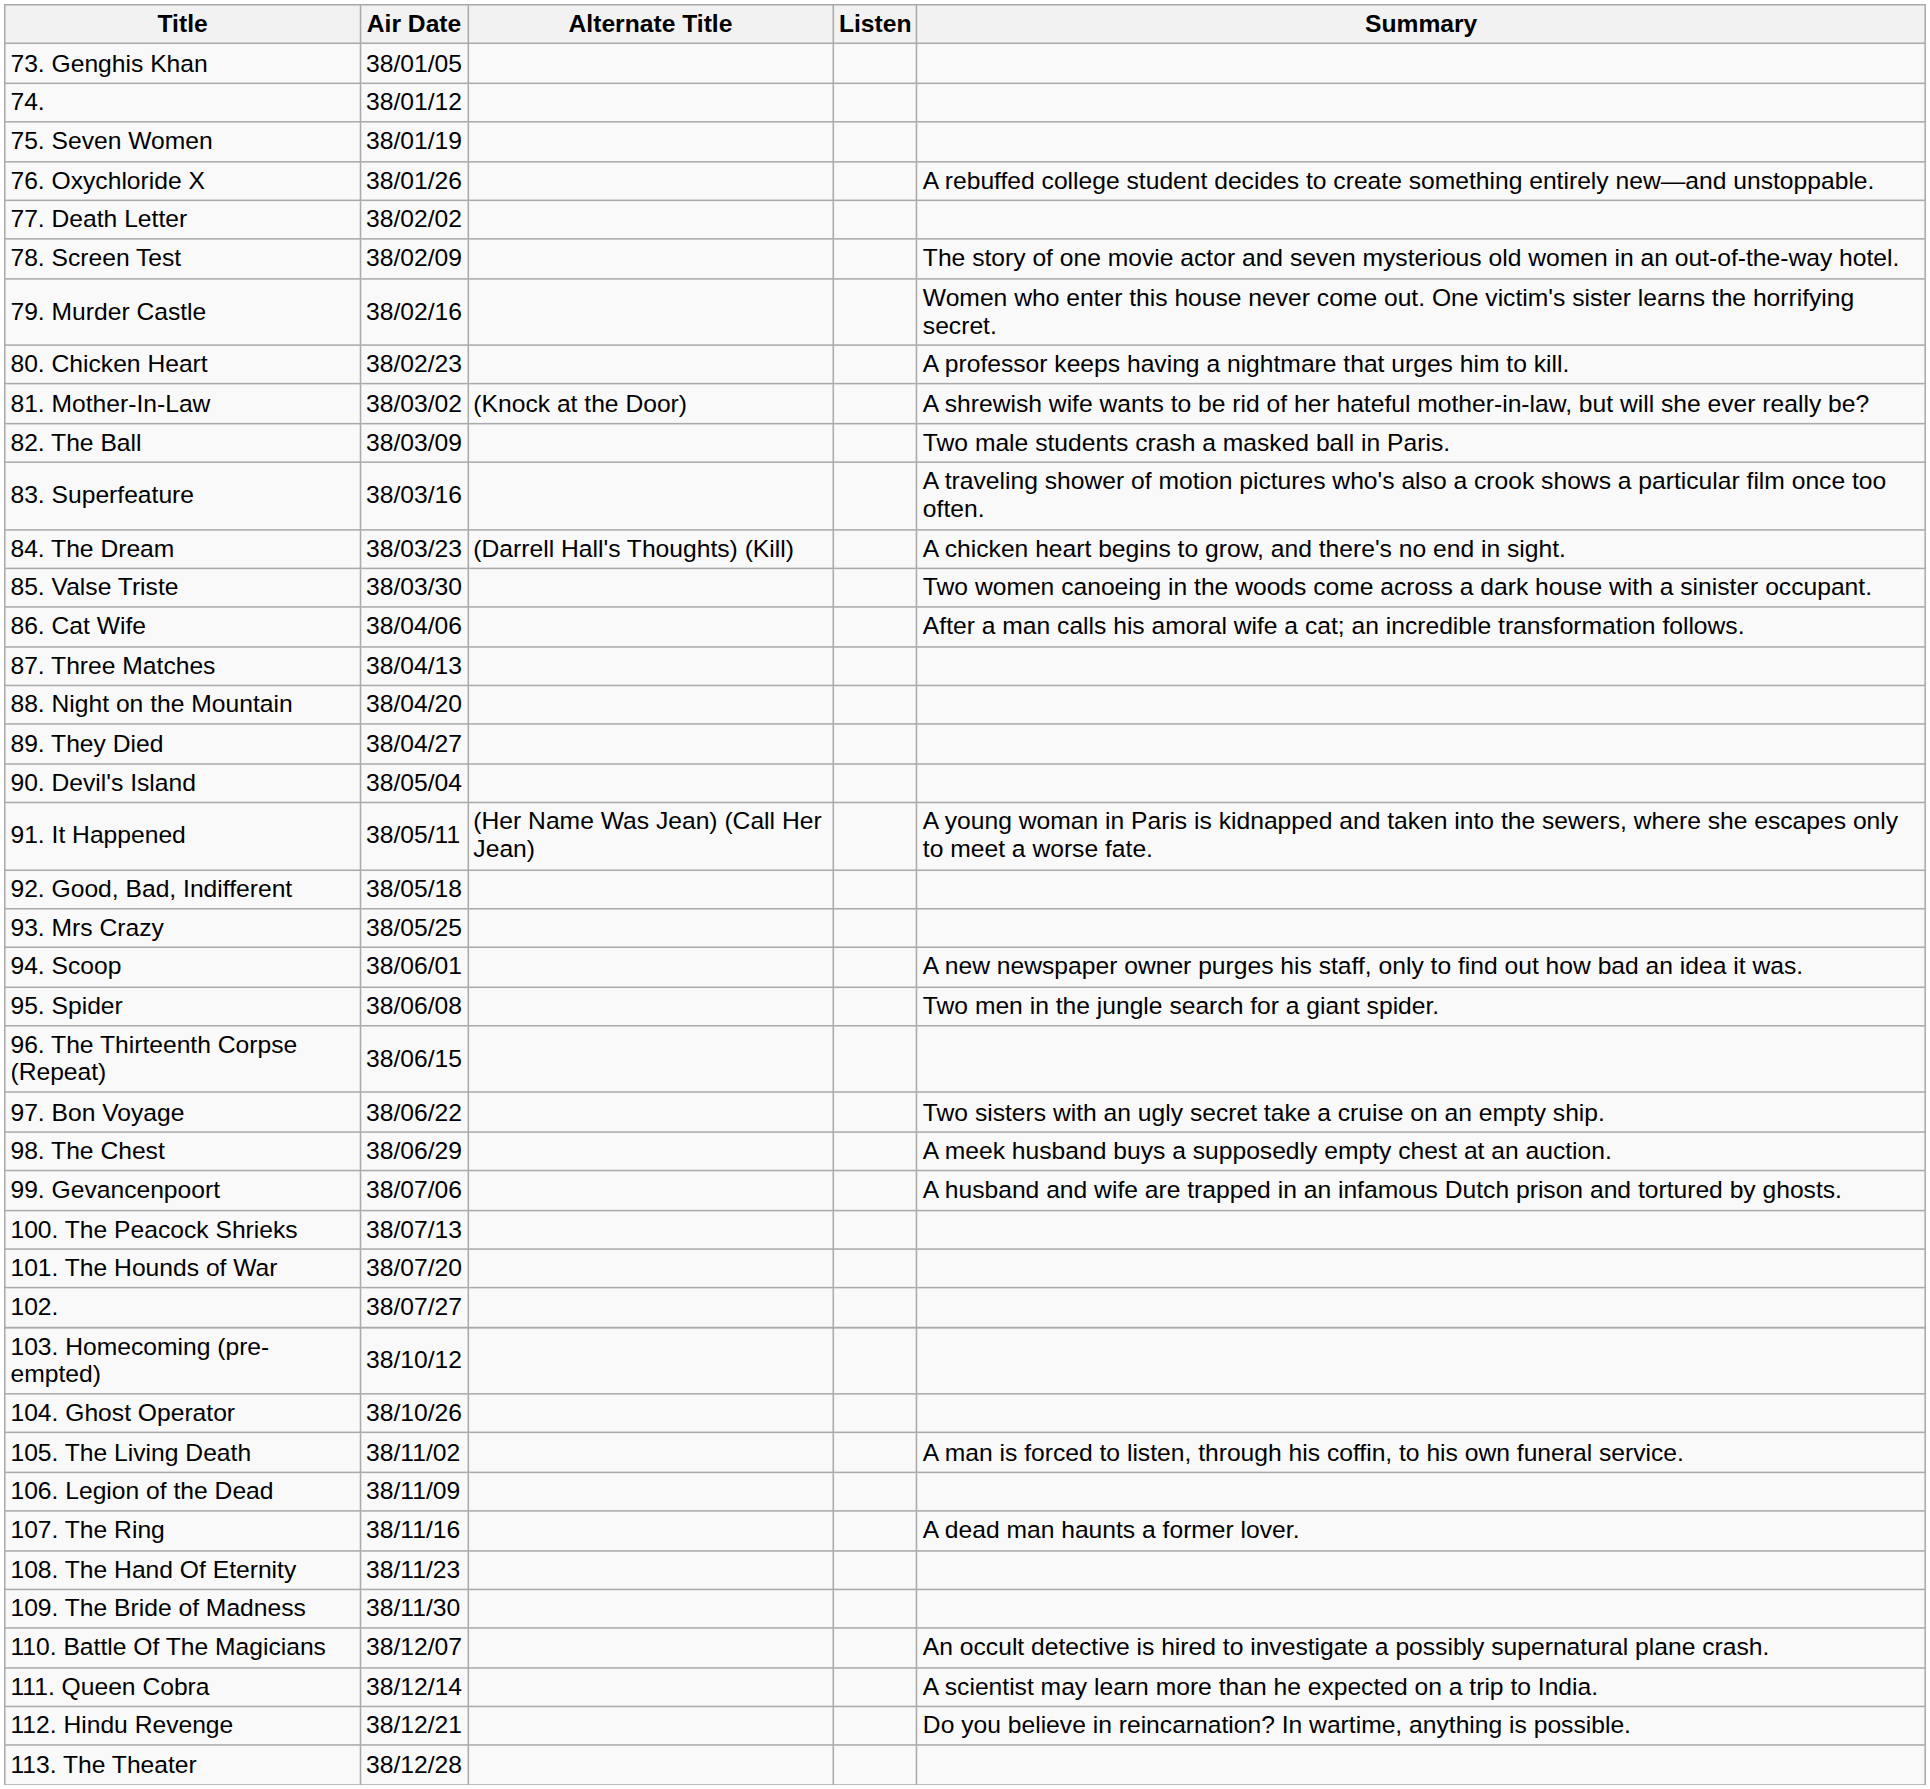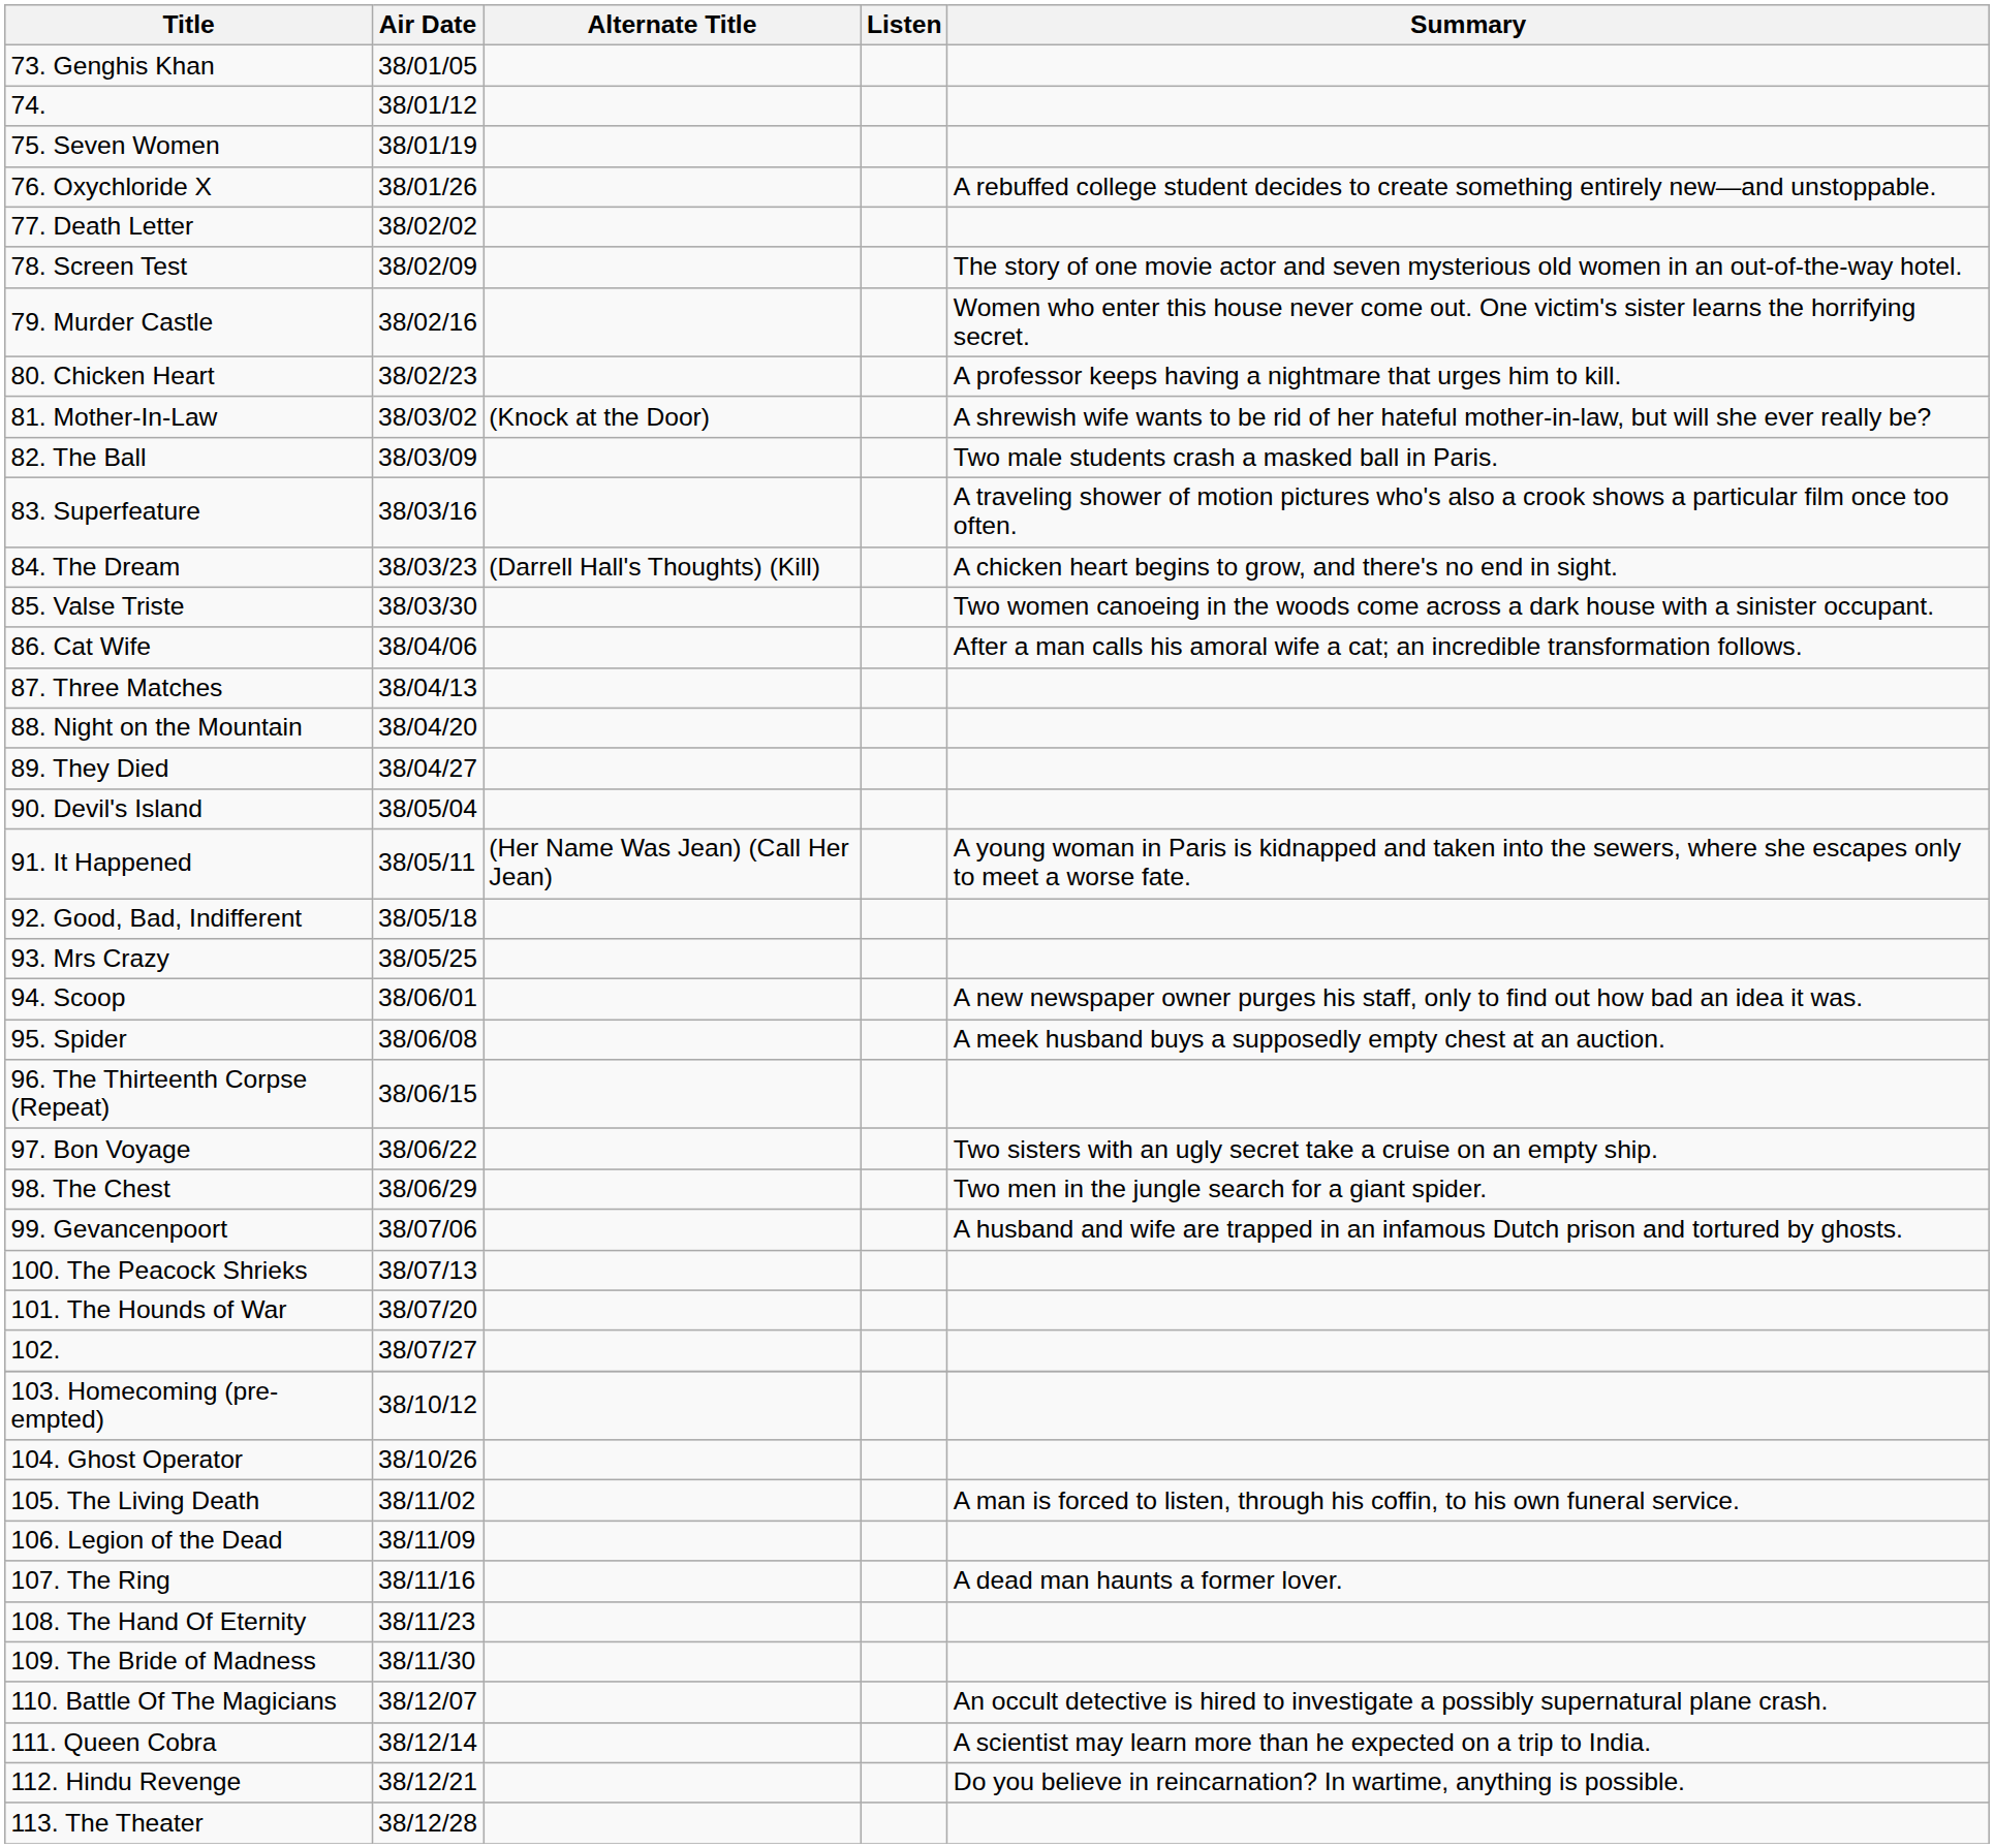 <table class="wikitable">
 <tr>
 <th>Title</th>
 <th>Air Date</th>
 <th>Alternate Title</th>
 <th>Listen</th>
 <th>Summary</th>
 </tr>
 <tr>
 <td>73. Genghis Khan</td>
 <td>38/01/05</td>
 <td></td>
 <td></td>
 <td></td>
 </tr>
 <tr>
 <td>74.</td>
 <td>38/01/12</td>
 <td></td>
 <td></td>
 <td></td>
 </tr>
 <tr>
 <td>75. Seven Women</td>
 <td>38/01/19</td>
 <td></td>
 <td></td>
 <td></td>
 </tr>
 <tr>
 <td>76. Oxychloride X</td>
 <td>38/01/26</td>
 <td></td>
 <td></td>
 <td>A rebuffed college student decides to create something entirely new—and unstoppable.</td>
 </tr>
 <tr>
 <td>77. Death Letter</td>
 <td>38/02/02</td>
 <td></td>
 <td></td>
 <td></td>
 </tr>
 <tr>
 <td>78. Screen Test</td>
 <td>38/02/09</td>
 <td></td>
 <td></td>
 <td>The story of one movie actor and seven mysterious old women in an out-of-the-way hotel.</td>
 </tr>
 <tr>
 <td>79. Murder Castle</td>
 <td>38/02/16</td>
 <td></td>
 <td></td>
 <td>Women who enter this house never come out. One victim's sister learns the horrifying secret.</td>
 </tr>
 <tr>
 <td>80. Chicken Heart</td>
 <td>38/02/23</td>
 <td></td>
 <td></td>
 <td>A professor keeps having a nightmare that urges him to kill.</td>
 </tr>
 <tr>
 <td>81. Mother-In-Law</td>
 <td>38/03/02</td>
 <td>(Knock at the Door)</td>
 <td></td>
 <td>A shrewish wife wants to be rid of her hateful mother-in-law, but will she ever really be?</td>
 </tr>
 <tr>
 <td>82. The Ball</td>
 <td>38/03/09</td>
 <td></td>
 <td></td>
 <td>Two male students crash a masked ball in Paris.</td>
 </tr>
 <tr>
 <td>83. Superfeature</td>
 <td>38/03/16</td>
 <td></td>
 <td></td>
 <td>A traveling shower of motion pictures who's also a crook shows a particular film once too often.</td>
 </tr>
 <tr>
 <td>84. The Dream</td>
 <td>38/03/23</td>
 <td>(Darrell Hall's Thoughts) (Kill)</td>
 <td></td>
 <td>A chicken heart begins to grow, and there's no end in sight.</td>
 </tr>
 <tr>
 <td>85. Valse Triste</td>
 <td>38/03/30</td>
 <td></td>
 <td></td>
 <td>Two women canoeing in the woods come across a dark house with a sinister occupant.</td>
 </tr>
 <tr>
 <td>86. Cat Wife</td>
 <td>38/04/06</td>
 <td></td>
 <td></td>
 <td>After a man calls his amoral wife a cat; an incredible transformation follows.</td>
 </tr>
 <tr>
 <td>87. Three Matches</td>
 <td>38/04/13</td>
 <td></td>
 <td></td>
 <td></td>
 </tr>
 <tr>
 <td>88. Night on the Mountain</td>
 <td>38/04/20</td>
 <td></td>
 <td></td>
 <td></td>
 </tr>
 <tr>
 <td>89. They Died</td>
 <td>38/04/27</td>
 <td></td>
 <td></td>
 <td></td>
 </tr>
 <tr>
 <td>90. Devil's Island</td>
 <td>38/05/04</td>
 <td></td>
 <td></td>
 <td></td>
 </tr>
 <tr>
 <td>91. It Happened</td>
 <td>38/05/11</td>
 <td>(Her Name Was Jean) (Call Her Jean)</td>
 <td></td>
 <td>A young woman in Paris is kidnapped and taken into the sewers, where she escapes only to meet a worse fate.</td>
 </tr>
 <tr>
 <td>92. Good, Bad, Indifferent</td>
 <td>38/05/18</td>
 <td></td>
 <td></td>
 <td></td>
 </tr>
 <tr>
 <td>93. Mrs Crazy</td>
 <td>38/05/25</td>
 <td></td>
 <td></td>
 <td></td>
 </tr>
 <tr>
 <td>94. Scoop</td>
 <td>38/06/01</td>
 <td></td>
 <td></td>
 <td>A new newspaper owner purges his staff, only to find out how bad an idea it was.</td>
 </tr>
 <tr>
 <td>95. Spider</td>
 <td>38/06/08</td>
 <td></td>
 <td></td>
-<td>Two men in the jungle search for a giant spider.</td>
+<td>A meek husband buys a supposedly empty chest at an auction.</td>
 </tr>
 <tr>
 <td>96. The Thirteenth Corpse (Repeat)</td>
 <td>38/06/15</td>
 <td></td>
 <td></td>
 <td></td>
 </tr>
 <tr>
 <td>97. Bon Voyage</td>
 <td>38/06/22</td>
 <td></td>
 <td></td>
 <td>Two sisters with an ugly secret take a cruise on an empty ship.</td>
 </tr>
 <tr>
 <td>98. The Chest</td>
 <td>38/06/29</td>
 <td></td>
 <td></td>
-<td>A meek husband buys a supposedly empty chest at an auction.</td>
+<td>Two men in the jungle search for a giant spider.</td>
 </tr>
 <tr>
 <td>99. Gevancenpoort</td>
 <td>38/07/06</td>
 <td></td>
 <td></td>
 <td>A husband and wife are trapped in an infamous Dutch prison and tortured by ghosts.</td>
 </tr>
 <tr>
 <td>100. The Peacock Shrieks</td>
 <td>38/07/13</td>
 <td></td>
 <td></td>
 <td></td>
 </tr>
 <tr>
 <td>101. The Hounds of War</td>
 <td>38/07/20</td>
 <td></td>
 <td></td>
 <td></td>
 </tr>
 <tr>
 <td>102.</td>
 <td>38/07/27</td>
 <td></td>
 <td></td>
 <td></td>
 </tr>
 <tr>
 </tr>
 <tr>
 <td>103. Homecoming (pre-empted)</td>
 <td>38/10/12</td>
 <td></td>
 <td></td>
 <td></td>
 </tr>
 <tr>
 <td>104. Ghost Operator</td>
 <td>38/10/26</td>
 <td></td>
 <td></td>
 <td></td>
 </tr>
 <tr>
 <td>105. The Living Death</td>
 <td>38/11/02</td>
 <td></td>
 <td></td>
 <td>A man is forced to listen, through his coffin, to his own funeral service.</td>
 </tr>
 <tr>
 <td>106. Legion of the Dead</td>
 <td>38/11/09</td>
 <td></td>
 <td></td>
 <td></td>
 </tr>
 <tr>
 <td>107. The Ring</td>
 <td>38/11/16</td>
 <td></td>
 <td></td>
 <td>A dead man haunts a former lover.</td>
 </tr>
 <tr>
 <td>108. The Hand Of Eternity</td>
 <td>38/11/23</td>
 <td></td>
 <td></td>
 <td></td>
 </tr>
 <tr>
 <td>109. The Bride of Madness</td>
 <td>38/11/30</td>
 <td></td>
 <td></td>
 <td></td>
 </tr>
 <tr>
 <td>110. Battle Of The Magicians</td>
 <td>38/12/07</td>
 <td></td>
 <td></td>
 <td>An occult detective is hired to investigate a possibly supernatural plane crash.</td>
 </tr>
 <tr>
 <td>111. Queen Cobra</td>
 <td>38/12/14</td>
 <td></td>
 <td></td>
 <td>A scientist may learn more than he expected on a trip to India.</td>
 </tr>
 <tr>
 <td>112. Hindu Revenge</td>
 <td>38/12/21</td>
 <td></td>
 <td></td>
 <td>Do you believe in reincarnation? In wartime, anything is possible.</td>
 </tr>
 <tr>
 <td>113. The Theater</td>
 <td>38/12/28</td>
 <td></td>
 <td></td>
 <td></td>
 </tr>
 </table>
